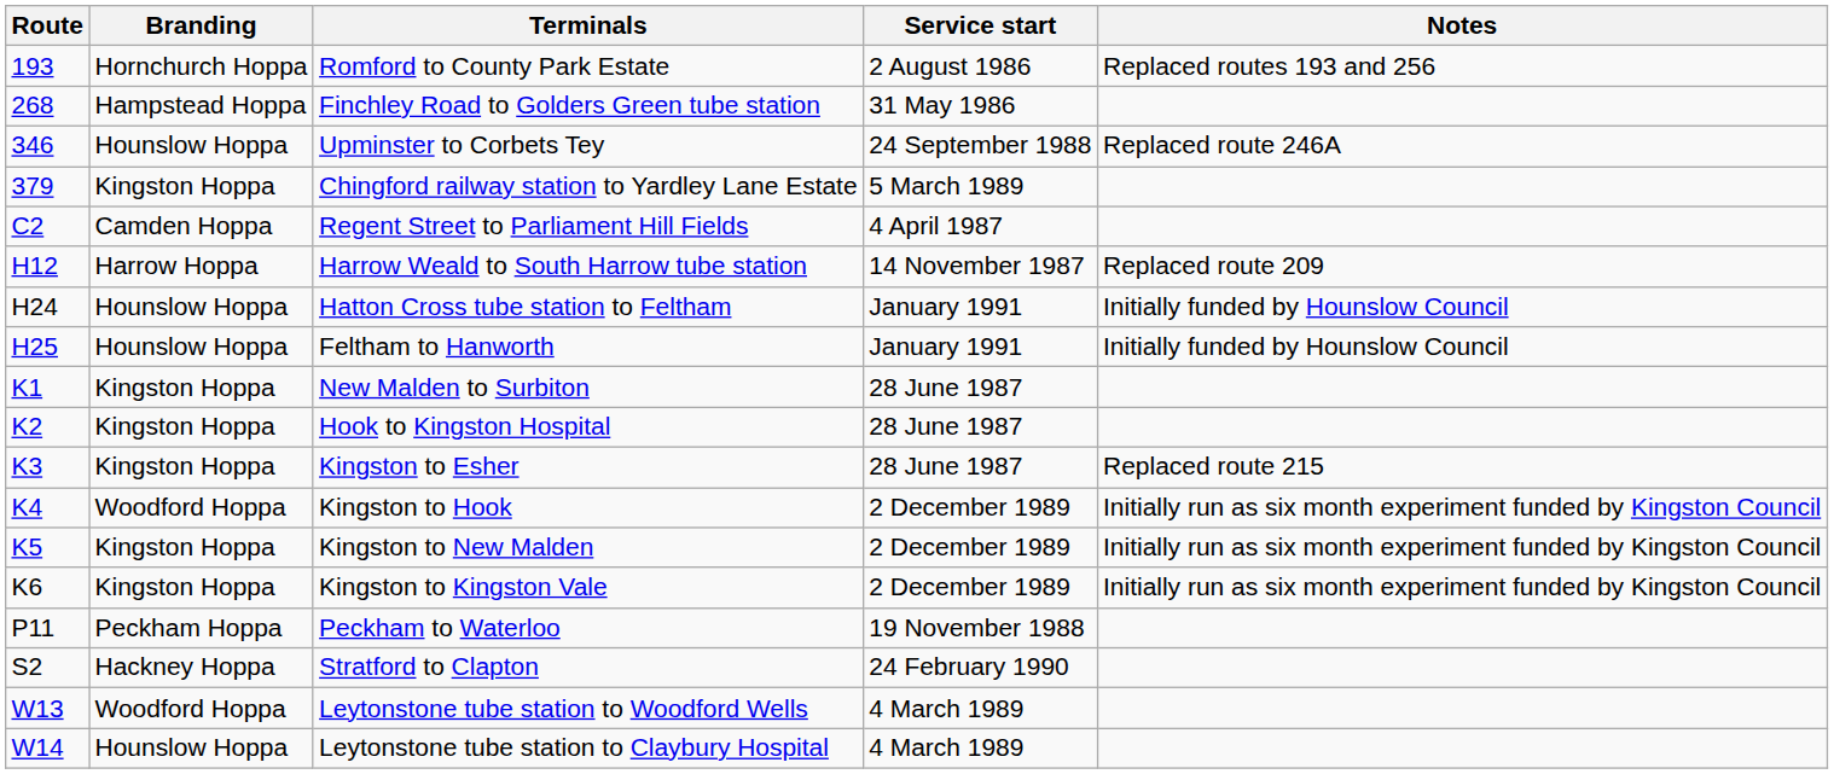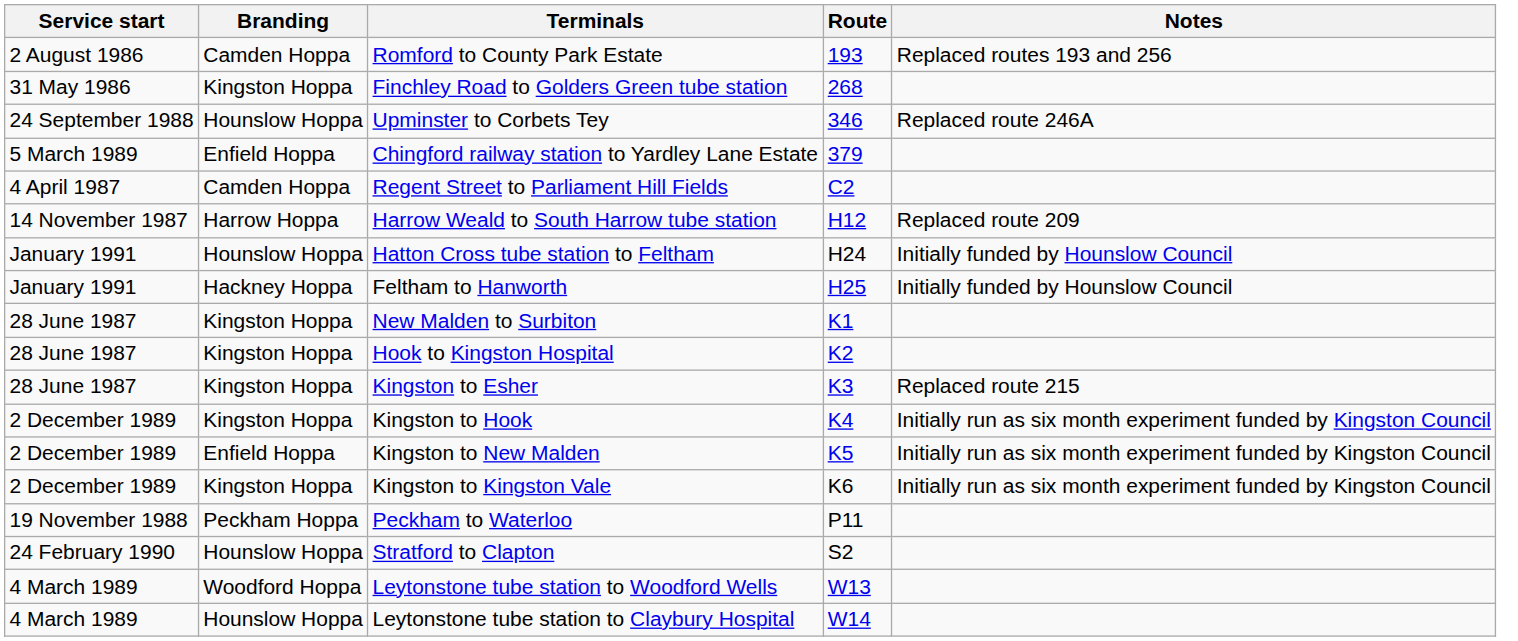 <table class="wikitable sortable">
 <tr>
-<th>Route</th>
+<th>Service start</th>
 <th>Branding</th>
 <th>Terminals</th>
-<th>Service start</th>
+<th>Route</th>
 <th>Notes</th>
 </tr>
 <tr>
+<td>2 August 1986</td>
+<td>Camden Hoppa</td>
+<td><a href='#'>Romford</a> to County Park Estate</td>
 <td><a href='#'>193</a></td>
-<td>Hornchurch Hoppa</td>
-<td><a href='#'>Romford</a> to County Park Estate</td>
-<td>2 August 1986</td>
 <td>Replaced routes 193 and 256</td>
 </tr>
 <tr>
+<td>31 May 1986</td>
+<td>Kingston Hoppa</td>
+<td><a href='#'>Finchley Road</a> to <a href='#'>Golders Green tube station</a></td>
 <td><a href='#'>268</a></td>
-<td>Hampstead Hoppa</td>
-<td><a href='#'>Finchley Road</a> to <a href='#'>Golders Green tube station</a></td>
-<td>31 May 1986</td>
 <td></td>
 </tr>
 <tr>
-<td><a href='#'>346</a></td>
+<td>24 September 1988</td>
 <td>Hounslow Hoppa</td>
 <td><a href='#'>Upminster</a> to Corbets Tey</td>
-<td>24 September 1988</td>
+<td><a href='#'>346</a></td>
 <td>Replaced route 246A</td>
 </tr>
 <tr>
+<td>5 March 1989</td>
+<td>Enfield Hoppa</td>
+<td><a href='#'>Chingford railway station</a> to Yardley Lane Estate</td>
 <td><a href='#'>379</a></td>
-<td>Kingston Hoppa</td>
-<td><a href='#'>Chingford railway station</a> to Yardley Lane Estate</td>
-<td>5 March 1989</td>
 <td></td>
 </tr>
 <tr>
-<td><a href='#'>C2</a></td>
+<td>4 April 1987</td>
 <td>Camden Hoppa</td>
 <td><a href='#'>Regent Street</a> to <a href='#'>Parliament Hill Fields</a></td>
-<td>4 April 1987</td>
+<td><a href='#'>C2</a></td>
 <td></td>
 </tr>
 <tr>
-<td><a href='#'>H12</a></td>
+<td>14 November 1987</td>
 <td>Harrow Hoppa</td>
 <td><a href='#'>Harrow Weald</a> to <a href='#'>South Harrow tube station</a></td>
-<td>14 November 1987</td>
+<td><a href='#'>H12</a></td>
 <td>Replaced route 209</td>
 </tr>
 <tr>
-<td>H24</td>
+<td>January 1991</td>
 <td>Hounslow Hoppa</td>
 <td><a href='#'>Hatton Cross tube station</a> to <a href='#'>Feltham</a></td>
-<td>January 1991</td>
+<td>H24</td>
 <td>Initially funded by <a href='#'>Hounslow Council</a></td>
 </tr>
 <tr>
+<td>January 1991</td>
+<td>Hackney Hoppa</td>
+<td>Feltham to <a href='#'>Hanworth</a></td>
 <td><a href='#'>H25</a></td>
-<td>Hounslow Hoppa</td>
-<td>Feltham to <a href='#'>Hanworth</a></td>
-<td>January 1991</td>
 <td>Initially funded by Hounslow Council</td>
 </tr>
 <tr>
-<td><a href='#'>K1</a></td>
+<td>28 June 1987</td>
 <td>Kingston Hoppa</td>
 <td><a href='#'>New Malden</a> to <a href='#'>Surbiton</a></td>
-<td>28 June 1987</td>
+<td><a href='#'>K1</a></td>
 <td></td>
 </tr>
 <tr>
-<td><a href='#'>K2</a></td>
+<td>28 June 1987</td>
 <td>Kingston Hoppa</td>
 <td><a href='#'>Hook</a> to <a href='#'>Kingston Hospital</a></td>
-<td>28 June 1987</td>
+<td><a href='#'>K2</a></td>
 <td></td>
 </tr>
 <tr>
-<td><a href='#'>K3</a></td>
+<td>28 June 1987</td>
 <td>Kingston Hoppa</td>
 <td><a href='#'>Kingston</a> to <a href='#'>Esher</a></td>
-<td>28 June 1987</td>
+<td><a href='#'>K3</a></td>
 <td>Replaced route 215</td>
 </tr>
 <tr>
+<td>2 December 1989</td>
+<td>Kingston Hoppa</td>
+<td>Kingston to <a href='#'>Hook</a></td>
 <td><a href='#'>K4</a></td>
-<td>Woodford Hoppa</td>
-<td>Kingston to <a href='#'>Hook</a></td>
-<td>2 December 1989</td>
 <td>Initially run as six month experiment funded by <a href='#'>Kingston Council</a></td>
 </tr>
 <tr>
+<td>2 December 1989</td>
+<td>Enfield Hoppa</td>
+<td>Kingston to <a href='#'>New Malden</a></td>
 <td><a href='#'>K5</a></td>
-<td>Kingston Hoppa</td>
-<td>Kingston to <a href='#'>New Malden</a></td>
-<td>2 December 1989</td>
 <td>Initially run as six month experiment funded by Kingston Council</td>
 </tr>
 <tr>
-<td>K6</td>
+<td>2 December 1989</td>
 <td>Kingston Hoppa</td>
 <td>Kingston to <a href='#'>Kingston Vale</a></td>
-<td>2 December 1989</td>
+<td>K6</td>
 <td>Initially run as six month experiment funded by Kingston Council</td>
 </tr>
 <tr>
-<td>P11</td>
+<td>19 November 1988</td>
 <td>Peckham Hoppa</td>
 <td><a href='#'>Peckham</a> to <a href='#'>Waterloo</a></td>
-<td>19 November 1988</td>
+<td>P11</td>
 <td></td>
 </tr>
 <tr>
+<td>24 February 1990</td>
+<td>Hounslow Hoppa</td>
+<td><a href='#'>Stratford</a> to <a href='#'>Clapton</a></td>
 <td>S2</td>
-<td>Hackney Hoppa</td>
-<td><a href='#'>Stratford</a> to <a href='#'>Clapton</a></td>
-<td>24 February 1990</td>
 <td></td>
 </tr>
 <tr>
-<td><a href='#'>W13</a></td>
+<td>4 March 1989</td>
 <td>Woodford Hoppa</td>
 <td><a href='#'>Leytonstone tube station</a> to <a href='#'>Woodford Wells</a></td>
-<td>4 March 1989</td>
+<td><a href='#'>W13</a></td>
 <td></td>
 </tr>
 <tr>
-<td><a href='#'>W14</a></td>
+<td>4 March 1989</td>
 <td>Hounslow Hoppa</td>
 <td>Leytonstone tube station to <a href='#'>Claybury Hospital</a></td>
-<td>4 March 1989</td>
+<td><a href='#'>W14</a></td>
 <td></td>
 </tr>
 </table>
